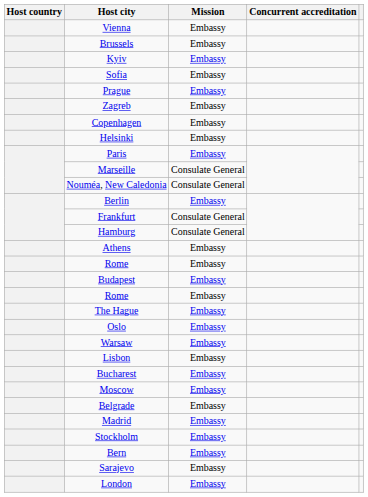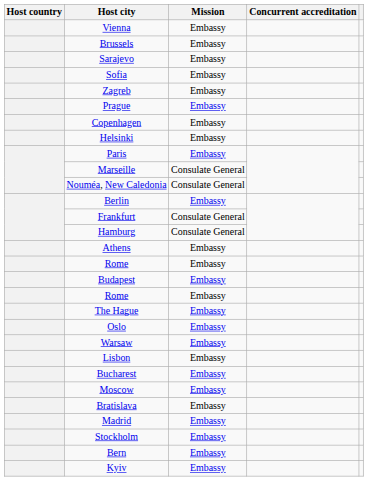 <table class="wikitable plainrowheaders" style="text-align:center;">
 <tr>
 <th scope="col">Host country</th>
 <th scope="col">Host city</th>
 <th scope="col">Mission</th>
 <th scope="col">Concurrent accreditation</th>
 <th scope="col"></th>
 </tr>
 <tr>
 <th scope="row"></th>
 <td><a href='#'>Vienna</a></td>
 <td>Embassy</td>
 <td></td>
 <td></td>
 </tr>
 <tr>
 <th scope="row"></th>
 <td><a href='#'>Brussels</a></td>
 <td>Embassy</td>
 <td></td>
 <td></td>
 </tr>
 <tr>
 <th scope="row"></th>
-<td><a href='#'>Kyiv</a></td>
-<td><a href='#'>Embassy</a></td>
+<td><a href='#'>Sarajevo</a></td>
+<td>Embassy</td>
 <td></td>
 <td></td>
 </tr>
 <tr>
 <th scope="row"></th>
 <td><a href='#'>Sofia</a></td>
 <td>Embassy</td>
 <td></td>
 <td></td>
 </tr>
 <tr>
 <th scope="row"></th>
-<td><a href='#'>Prague</a></td>
-<td><a href='#'>Embassy</a></td>
+<td><a href='#'>Zagreb</a></td>
+<td>Embassy</td>
 <td></td>
 <td></td>
 </tr>
 <tr>
 <th scope="row"></th>
-<td><a href='#'>Zagreb</a></td>
-<td>Embassy</td>
+<td><a href='#'>Prague</a></td>
+<td><a href='#'>Embassy</a></td>
 <td></td>
 <td></td>
 </tr>
 <tr>
 <th scope="row"></th>
 <td><a href='#'>Copenhagen</a></td>
 <td>Embassy</td>
 <td></td>
 <td></td>
 </tr>
 <tr>
 <th scope="row"></th>
 <td><a href='#'>Helsinki</a></td>
 <td>Embassy</td>
 <td></td>
 <td></td>
 </tr>
 <tr>
 <th scope="row" rowspan ="3"></th>
 <td><a href='#'>Paris</a></td>
 <td><a href='#'>Embassy</a></td>
 <td rowspan ="3"></td>
 <td></td>
 </tr>
 <tr>
 <td><a href='#'>Marseille</a></td>
 <td>Consulate General</td>
 <td></td>
 </tr>
 <tr>
 <td><a href='#'>Nouméa</a>, <a href='#'>New Caledonia</a></td>
 <td>Consulate General</td>
 <td></td>
 </tr>
 <tr>
 <th scope="row" rowspan ="3"></th>
 <td><a href='#'>Berlin</a></td>
 <td><a href='#'>Embassy</a></td>
 <td rowspan ="3"></td>
 <td></td>
 </tr>
 <tr>
 <td><a href='#'>Frankfurt</a></td>
 <td>Consulate General</td>
 <td></td>
 </tr>
 <tr>
 <td><a href='#'>Hamburg</a></td>
 <td>Consulate General</td>
 <td></td>
 </tr>
 <tr>
 <th scope="row"></th>
 <td><a href='#'>Athens</a></td>
 <td>Embassy</td>
 <td></td>
 <td></td>
 </tr>
 <tr>
 <th scope="row"></th>
 <td><a href='#'>Rome</a></td>
 <td>Embassy</td>
 <td></td>
 <td></td>
 </tr>
 <tr>
 <th scope="row"></th>
 <td><a href='#'>Budapest</a></td>
 <td><a href='#'>Embassy</a></td>
 <td></td>
 <td></td>
 </tr>
 <tr>
 <th scope="row"></th>
 <td><a href='#'>Rome</a></td>
 <td>Embassy</td>
 <td></td>
 <td></td>
 </tr>
 <tr>
 <th scope="row"></th>
 <td><a href='#'>The Hague</a></td>
 <td><a href='#'>Embassy</a></td>
 <td></td>
 <td></td>
 </tr>
 <tr>
 <th scope="row"></th>
 <td><a href='#'>Oslo</a></td>
 <td><a href='#'>Embassy</a></td>
 <td></td>
 <td></td>
 </tr>
 <tr>
 <th scope="row"></th>
 <td><a href='#'>Warsaw</a></td>
 <td><a href='#'>Embassy</a></td>
 <td></td>
 <td></td>
 </tr>
 <tr>
 <th scope="row"></th>
 <td><a href='#'>Lisbon</a></td>
 <td>Embassy</td>
 <td></td>
 <td></td>
 </tr>
 <tr>
 <th scope="row"></th>
 <td><a href='#'>Bucharest</a></td>
 <td><a href='#'>Embassy</a></td>
 <td></td>
 <td></td>
 </tr>
 <tr>
 <th scope="row"></th>
 <td><a href='#'>Moscow</a></td>
 <td><a href='#'>Embassy</a></td>
 <td></td>
 <td></td>
 </tr>
 <tr>
 <th scope="row"></th>
-<td><a href='#'>Belgrade</a></td>
+<td><a href='#'>Bratislava</a></td>
 <td>Embassy</td>
 <td></td>
 <td></td>
 </tr>
 <tr>
 <th scope="row"></th>
 <td><a href='#'>Madrid</a></td>
 <td><a href='#'>Embassy</a></td>
 <td></td>
 <td></td>
 </tr>
 <tr>
 <th scope="row"></th>
 <td><a href='#'>Stockholm</a></td>
 <td><a href='#'>Embassy</a></td>
 <td></td>
 <td></td>
 </tr>
 <tr>
 <th scope="row"></th>
 <td><a href='#'>Bern</a></td>
 <td><a href='#'>Embassy</a></td>
 <td></td>
 <td></td>
 </tr>
 <tr>
 <th scope="row"></th>
-<td><a href='#'>Sarajevo</a></td>
-<td>Embassy</td>
-<td></td>
-<td></td>
-</tr>
-<tr>
-<th scope="row"></th>
-<td><a href='#'>London</a></td>
+<td><a href='#'>Kyiv</a></td>
 <td><a href='#'>Embassy</a></td>
 <td></td>
 <td></td>
 </tr>
 </table>
